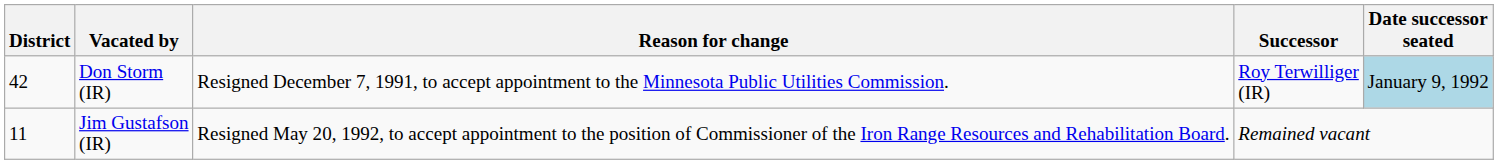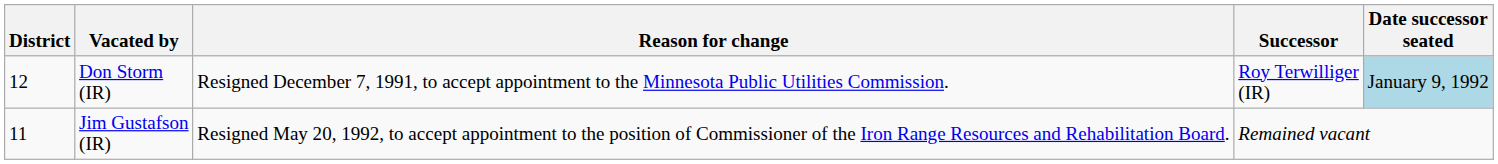 <table class="wikitable sortable">
 <tr style="vertical-align:bottom;">
 <th>District</th>
 <th>Vacated by</th>
 <th>Reason for change</th>
 <th>Successor</th>
 <th>Date successor<br>seated</th>
 </tr>
 <tr>
-<td>42</td>
+<td>12</td>
 <td nowrap ><a href='#'>Don Storm</a><br>(IR)</td>
 <td>Resigned December 7, 1991, to accept appointment to the <a href='#'>Minnesota Public Utilities Commission</a>.</td>
 <td nowrap ><a href='#'>Roy Terwilliger</a><br>(IR)</td>
 <td style="background: lightblue;">January 9, 1992</td>
 </tr>
 <tr>
 <td>11</td>
 <td nowrap ><a href='#'>Jim Gustafson</a><br>(IR)</td>
 <td>Resigned May 20, 1992, to accept appointment to the position of Commissioner of the <a href='#'>Iron Range Resources and Rehabilitation Board</a>.</td>
 <td colspan="2"><em>Remained vacant</em></td>
 </tr>
 </table>
